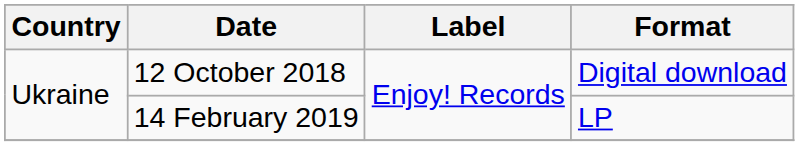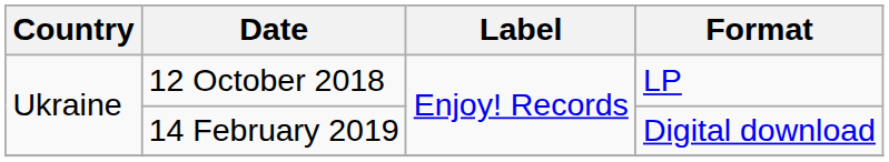 <table class="sortable wikitable">
 <tr>
 <th>Country</th>
 <th>Date</th>
 <th>Label</th>
 <th>Format</th>
 </tr>
 <tr>
 <td rowspan="2">Ukraine</td>
 <td>12 October 2018</td>
 <td rowspan="2"><a href='#'>Enjoy! Records</a></td>
-<td><a href='#'>Digital download</a></td>
+<td><a href='#'>LP</a></td>
 </tr>
 <tr>
 <td>14 February 2019</td>
-<td><a href='#'>LP</a></td>
+<td><a href='#'>Digital download</a></td>
 </tr>
 <tr>
 </tr>
 </table>
